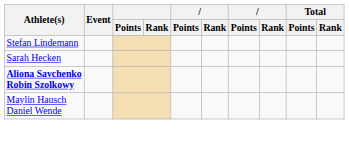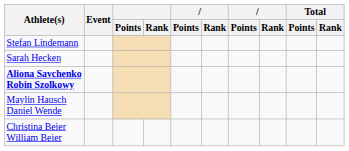 <table class="wikitable">
 <tr>
 <th rowspan="2">Athlete(s)</th>
 <th rowspan="2">Event</th>
 <th colspan="2"></th>
 <th colspan="2">/</th>
 <th colspan="2">/</th>
 <th colspan="2">Total</th>
 </tr>
 <tr>
 <th>Points</th>
 <th>Rank</th>
 <th>Points</th>
 <th>Rank</th>
 <th>Points</th>
 <th>Rank</th>
 <th>Points</th>
 <th>Rank</th>
 </tr>
 <tr>
 <td><a href='#'>Stefan Lindemann</a></td>
 <td></td>
 <td colspan= 2 bgcolor="wheat"></td>
 <td></td>
 <td></td>
 <td></td>
 <td></td>
 <td></td>
 <td></td>
 </tr>
 <tr>
 <td><a href='#'>Sarah Hecken</a></td>
 <td></td>
 <td colspan= 2 bgcolor="wheat"></td>
 <td></td>
 <td></td>
 <td></td>
 <td></td>
 <td></td>
 <td></td>
 </tr>
 <tr>
 <td><strong><a href='#'>Aliona Savchenko</a><br><a href='#'>Robin Szolkowy</a></strong></td>
 <td></td>
 <td colspan= 2 bgcolor="wheat"></td>
 <td></td>
 <td></td>
 <td></td>
 <td></td>
 <td></td>
 <td></td>
 </tr>
 <tr>
 <td><a href='#'>Maylin Hausch</a><br><a href='#'>Daniel Wende</a></td>
 <td></td>
 <td colspan= 2 bgcolor="wheat"></td>
 <td></td>
 <td></td>
 <td></td>
 <td></td>
 <td></td>
 <td></td>
 </tr>
+<tr>
+<td><a href='#'>Christina Beier</a><br><a href='#'>William Beier</a></td>
+<td></td>
+<td></td>
+<td></td>
+<td></td>
+<td></td>
+<td></td>
+<td></td>
+<td></td>
+<td></td>
+</tr>
 </table>
